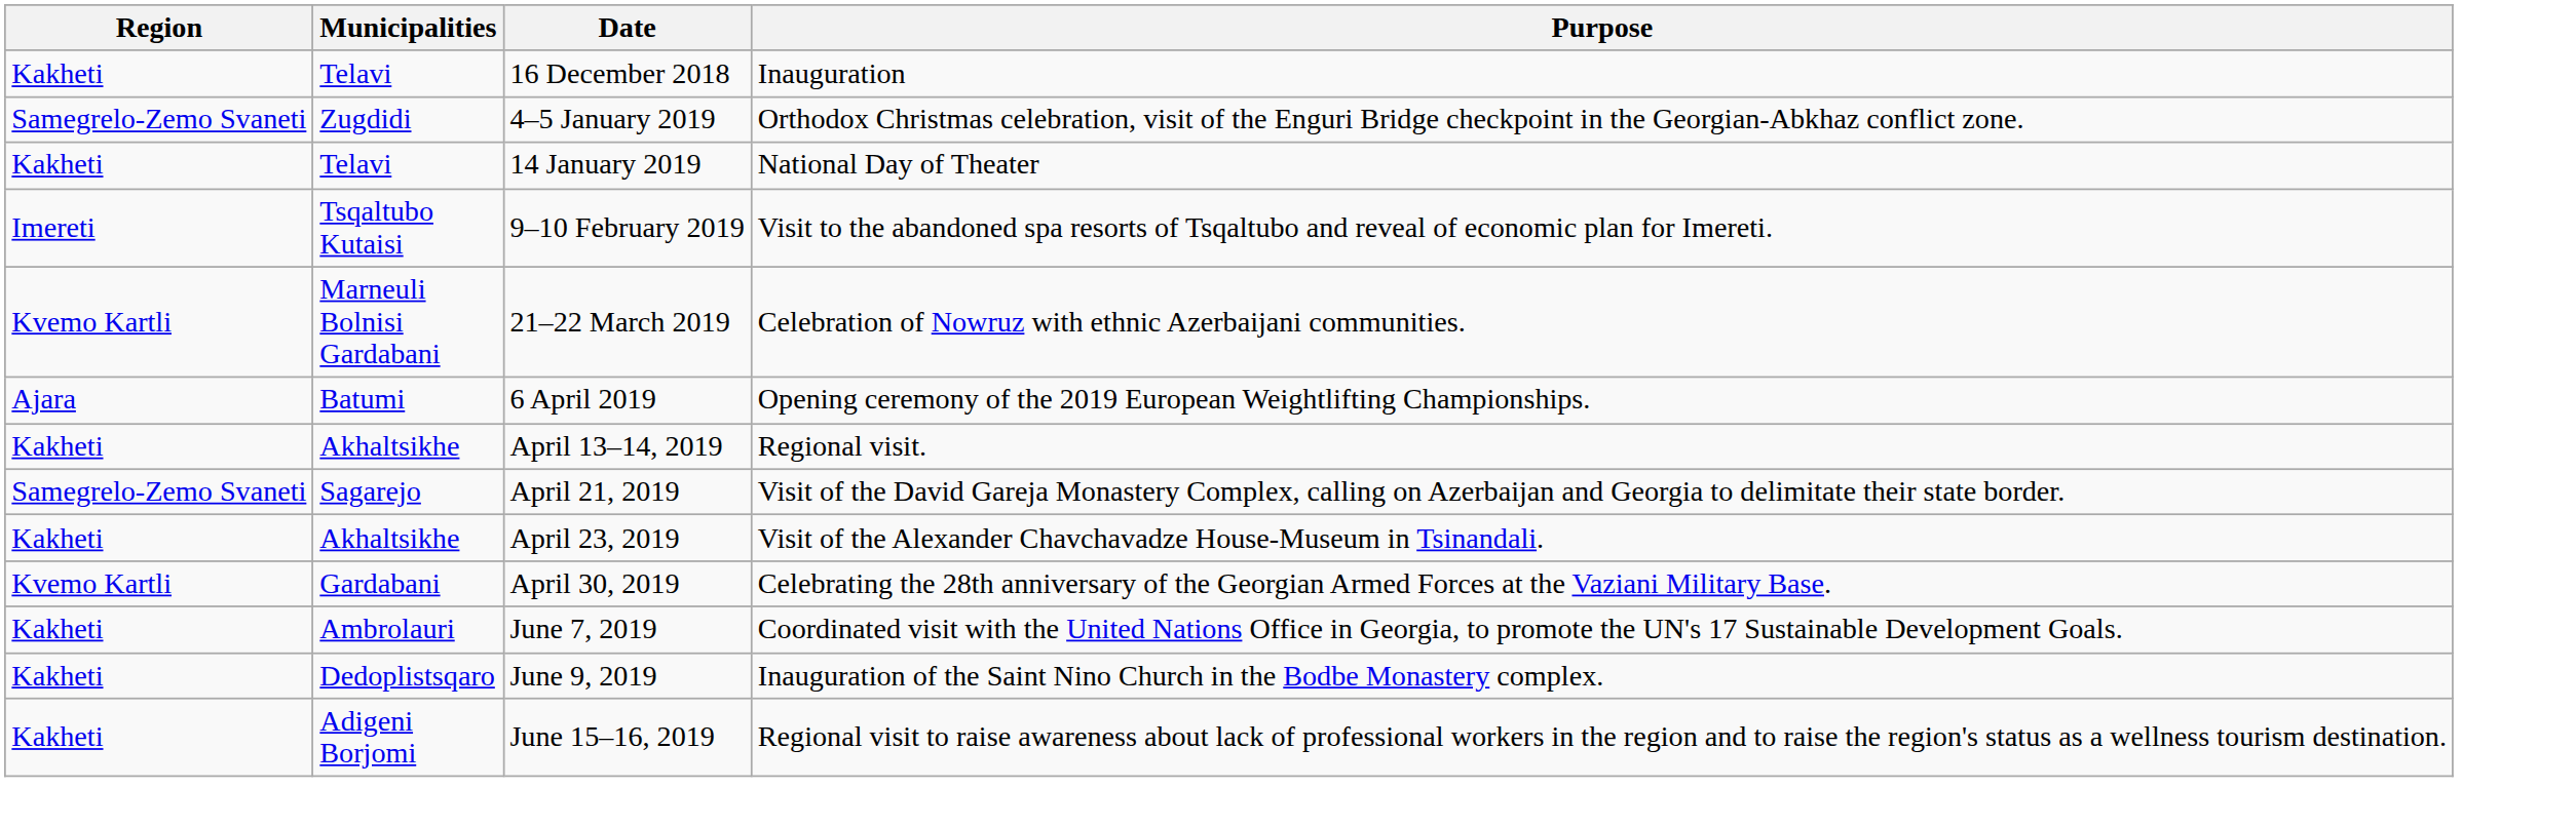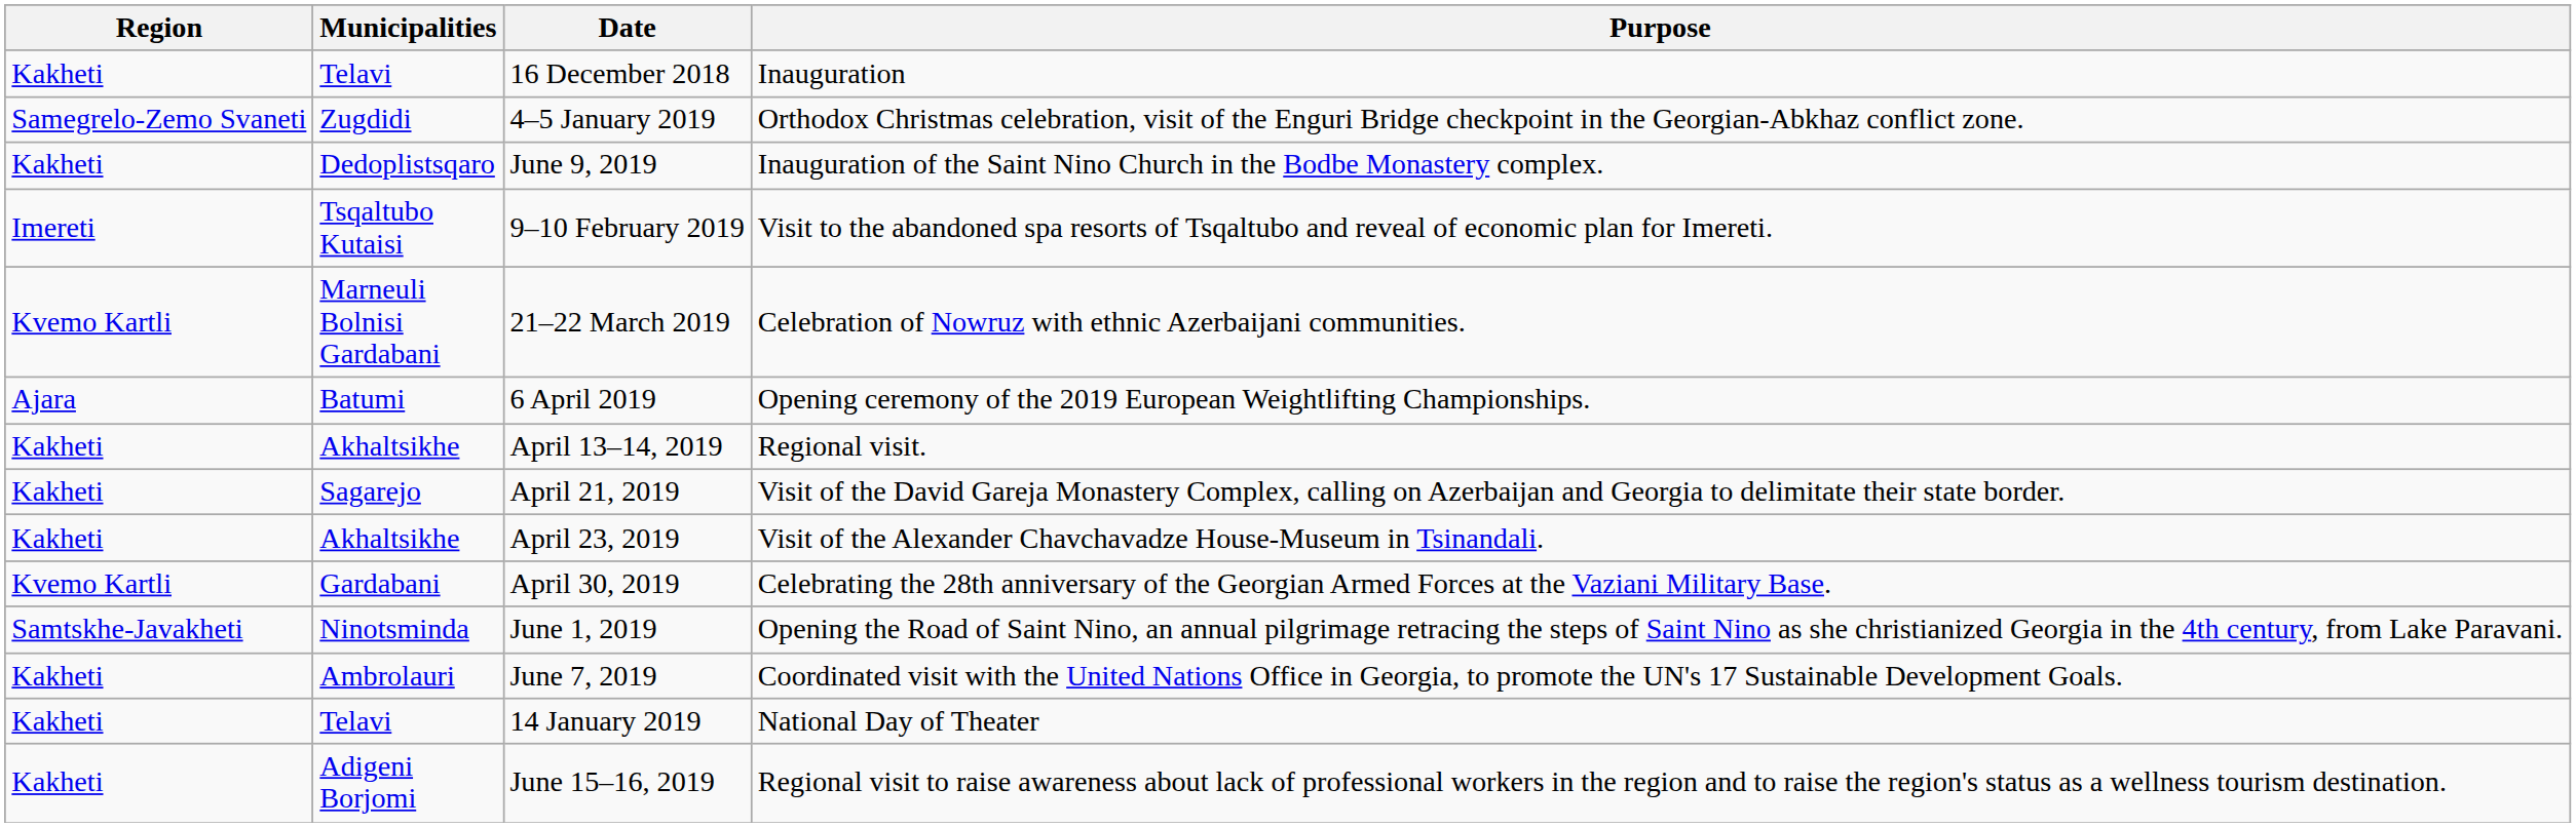 <table class="wikitable">
 <tr>
 <th>Region</th>
 <th>Municipalities</th>
 <th>Date</th>
 <th>Purpose</th>
 </tr>
 <tr>
 <td><a href='#'>Kakheti</a></td>
 <td> <a href='#'>Telavi</a></td>
 <td>16 December 2018</td>
 <td>Inauguration</td>
 </tr>
 <tr>
 <td><a href='#'>Samegrelo-Zemo Svaneti</a></td>
 <td> <a href='#'>Zugdidi</a></td>
 <td>4–5 January 2019</td>
 <td>Orthodox Christmas celebration, visit of the Enguri Bridge checkpoint in the Georgian-Abkhaz conflict zone.</td>
 </tr>
 <tr>
 <td><a href='#'>Kakheti</a></td>
-<td> <a href='#'>Telavi</a></td>
-<td>14 January 2019</td>
-<td>National Day of Theater</td>
+<td> <a href='#'>Dedoplistsqaro</a></td>
+<td>June 9, 2019</td>
+<td>Inauguration of the Saint Nino Church in the <a href='#'>Bodbe Monastery</a> complex.</td>
 </tr>
 <tr>
 <td><a href='#'>Imereti</a></td>
 <td> <a href='#'>Tsqaltubo</a><br> <a href='#'>Kutaisi</a></td>
 <td>9–10 February 2019</td>
 <td>Visit to the abandoned spa resorts of Tsqaltubo and reveal of economic plan for Imereti.</td>
 </tr>
 <tr>
 <td><a href='#'>Kvemo Kartli</a></td>
 <td> <a href='#'>Marneuli</a><br> <a href='#'>Bolnisi</a><br> <a href='#'>Gardabani</a></td>
 <td>21–22 March 2019</td>
 <td>Celebration of <a href='#'>Nowruz</a> with ethnic Azerbaijani communities.</td>
 </tr>
 <tr>
 <td><a href='#'>Ajara</a></td>
 <td> <a href='#'>Batumi</a></td>
 <td>6 April 2019</td>
 <td>Opening ceremony of the 2019 European Weightlifting Championships.</td>
 </tr>
 <tr>
 <td><a href='#'>Kakheti</a></td>
 <td> <a href='#'>Akhaltsikhe</a></td>
 <td>April 13–14, 2019</td>
 <td>Regional visit.</td>
 </tr>
 <tr>
-<td><a href='#'>Samegrelo-Zemo Svaneti</a></td>
+<td><a href='#'>Kakheti</a></td>
 <td> <a href='#'>Sagarejo</a></td>
 <td>April 21, 2019</td>
 <td>Visit of the David Gareja Monastery Complex, calling on Azerbaijan and Georgia to delimitate their state border.</td>
 </tr>
 <tr>
 <td><a href='#'>Kakheti</a></td>
 <td> <a href='#'>Akhaltsikhe</a></td>
 <td>April 23, 2019</td>
 <td>Visit of the Alexander Chavchavadze House-Museum in <a href='#'>Tsinandali</a>.</td>
 </tr>
 <tr>
 <td><a href='#'>Kvemo Kartli</a></td>
 <td> <a href='#'>Gardabani</a></td>
 <td>April 30, 2019</td>
 <td>Celebrating the 28th anniversary of the Georgian Armed Forces at the <a href='#'>Vaziani Military Base</a>.</td>
 </tr>
 <tr>
+<td><a href='#'>Samtskhe-Javakheti</a></td>
+<td> <a href='#'>Ninotsminda</a></td>
+<td>June 1, 2019</td>
+<td>Opening the Road of Saint Nino, an annual pilgrimage retracing the steps of <a href='#'>Saint Nino</a> as she christianized Georgia in the <a href='#'>4th century</a>, from Lake Paravani.</td>
+</tr>
+<tr>
 <td><a href='#'>Kakheti</a></td>
 <td> <a href='#'>Ambrolauri</a></td>
 <td>June 7, 2019</td>
 <td>Coordinated visit with the <a href='#'>United Nations</a> Office in Georgia, to promote the UN's 17 Sustainable Development Goals.</td>
 </tr>
 <tr>
 <td><a href='#'>Kakheti</a></td>
-<td> <a href='#'>Dedoplistsqaro</a></td>
-<td>June 9, 2019</td>
-<td>Inauguration of the Saint Nino Church in the <a href='#'>Bodbe Monastery</a> complex.</td>
+<td> <a href='#'>Telavi</a></td>
+<td>14 January 2019</td>
+<td>National Day of Theater</td>
 </tr>
 <tr>
 <td><a href='#'>Kakheti</a></td>
 <td> <a href='#'>Adigeni</a><br> <a href='#'>Borjomi</a></td>
 <td>June 15–16, 2019</td>
 <td>Regional visit to raise awareness about lack of professional workers in the region and to raise the region's status as a wellness tourism destination.</td>
 </tr>
 </table>
